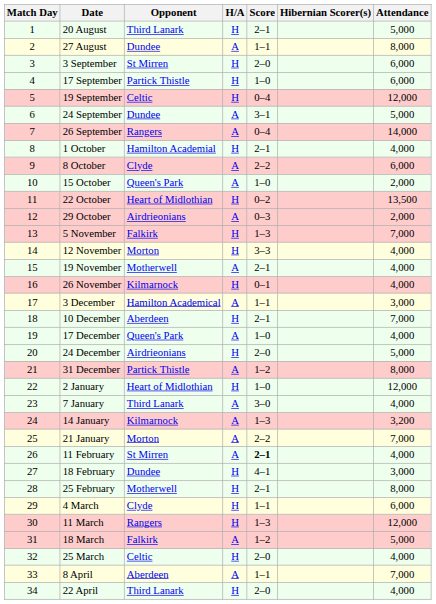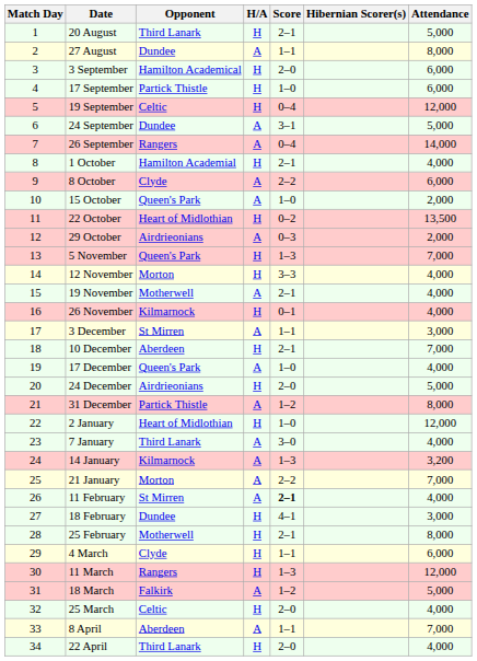 <table class="wikitable" style="text-align:center">
 <tr>
 <th>Match Day</th>
 <th>Date</th>
 <th>Opponent</th>
 <th>H/A</th>
 <th>Score</th>
 <th>Hibernian Scorer(s)</th>
 <th>Attendance</th>
 </tr>
 <tr bgcolor=#EEFFEE>
 <td>1</td>
 <td align=left>20 August</td>
 <td align=left><a href='#'>Third Lanark</a></td>
 <td><a href='#'>H</a></td>
 <td>2–1</td>
 <td align=left></td>
 <td>5,000</td>
 </tr>
 <tr bgcolor=#FFFFDD>
 <td>2</td>
 <td align=left>27 August</td>
 <td align=left><a href='#'>Dundee</a></td>
 <td><a href='#'>A</a></td>
 <td>1–1</td>
 <td align=left></td>
 <td>8,000</td>
 </tr>
 <tr bgcolor=#EEFFEE>
 <td>3</td>
 <td align=left>3 September</td>
-<td align=left><a href='#'>St Mirren</a></td>
+<td align=left><a href='#'>Hamilton Academical</a></td>
 <td><a href='#'>H</a></td>
 <td>2–0</td>
 <td align=left></td>
 <td>6,000</td>
 </tr>
 <tr bgcolor=#EEFFEE>
 <td>4</td>
 <td align=left>17 September</td>
 <td align=left><a href='#'>Partick Thistle</a></td>
 <td><a href='#'>H</a></td>
 <td>1–0</td>
 <td align=left></td>
 <td>6,000</td>
 </tr>
 <tr bgcolor=#FFCCCC>
 <td>5</td>
 <td align=left>19 September</td>
 <td align=left><a href='#'>Celtic</a></td>
 <td><a href='#'>H</a></td>
 <td>0–4</td>
 <td align=left></td>
 <td>12,000</td>
 </tr>
 <tr bgcolor=#EEFFEE>
 <td>6</td>
 <td align=left>24 September</td>
 <td align=left><a href='#'>Dundee</a></td>
 <td><a href='#'>A</a></td>
 <td>3–1</td>
 <td align=left></td>
 <td>5,000</td>
 </tr>
 <tr bgcolor=#FFCCCC>
 <td>7</td>
 <td align=left>26 September</td>
 <td align=left><a href='#'>Rangers</a></td>
 <td><a href='#'>A</a></td>
 <td>0–4</td>
 <td align=left></td>
 <td>14,000</td>
 </tr>
 <tr bgcolor=#EEFFEE>
 <td>8</td>
 <td align=left>1 October</td>
 <td align=left><a href='#'>Hamilton Academial</a></td>
 <td><a href='#'>H</a></td>
 <td>2–1</td>
 <td align=left></td>
 <td>4,000</td>
 </tr>
 <tr bgcolor=#FFCCCC>
 <td>9</td>
 <td align=left>8 October</td>
 <td align=left><a href='#'>Clyde</a></td>
 <td><a href='#'>A</a></td>
 <td>2–2</td>
 <td align=left></td>
 <td>6,000</td>
 </tr>
 <tr bgcolor=#EEFFEE>
 <td>10</td>
 <td align=left>15 October</td>
 <td align=left><a href='#'>Queen's Park</a></td>
 <td><a href='#'>A</a></td>
 <td>1–0</td>
 <td align=left></td>
 <td>2,000</td>
 </tr>
 <tr bgcolor=#FFCCCC>
 <td>11</td>
 <td align=left>22 October</td>
 <td align=left><a href='#'>Heart of Midlothian</a></td>
 <td><a href='#'>H</a></td>
 <td>0–2</td>
 <td align=left></td>
 <td>13,500</td>
 </tr>
 <tr bgcolor=#FFCCCC>
 <td>12</td>
 <td align=left>29 October</td>
 <td align=left><a href='#'>Airdrieonians</a></td>
 <td><a href='#'>A</a></td>
 <td>0–3</td>
 <td align=left></td>
 <td>2,000</td>
 </tr>
 <tr bgcolor=#FFCCCC>
 <td>13</td>
 <td align=left>5 November</td>
-<td align=left><a href='#'>Falkirk</a></td>
+<td align=left><a href='#'>Queen's Park</a></td>
 <td><a href='#'>H</a></td>
 <td>1–3</td>
 <td align=left></td>
 <td>7,000</td>
 </tr>
 <tr bgcolor=#FFFFDD>
 <td>14</td>
 <td align=left>12 November</td>
 <td align=left><a href='#'>Morton</a></td>
 <td><a href='#'>H</a></td>
 <td>3–3</td>
 <td align=left></td>
 <td>4,000</td>
 </tr>
 <tr bgcolor=#EEFFEE>
 <td>15</td>
 <td align=left>19 November</td>
 <td align=left><a href='#'>Motherwell</a></td>
 <td><a href='#'>A</a></td>
 <td>2–1</td>
 <td align=left></td>
 <td>4,000</td>
 </tr>
 <tr bgcolor=#FFCCCC>
 <td>16</td>
 <td align=left>26 November</td>
 <td align=left><a href='#'>Kilmarnock</a></td>
 <td><a href='#'>H</a></td>
 <td>0–1</td>
 <td align=left></td>
 <td>4,000</td>
 </tr>
 <tr bgcolor=#FFFFDD>
 <td>17</td>
 <td align=left>3 December</td>
-<td align=left><a href='#'>Hamilton Academical</a></td>
+<td align=left><a href='#'>St Mirren</a></td>
 <td><a href='#'>A</a></td>
 <td>1–1</td>
 <td align=left></td>
 <td>3,000</td>
 </tr>
 <tr bgcolor=#EEFFEE>
 <td>18</td>
 <td align=left>10 December</td>
 <td align=left><a href='#'>Aberdeen</a></td>
 <td><a href='#'>H</a></td>
 <td>2–1</td>
 <td align=left></td>
 <td>7,000</td>
 </tr>
 <tr bgcolor=#EEFFEE>
 <td>19</td>
 <td align=left>17 December</td>
 <td align=left><a href='#'>Queen's Park</a></td>
 <td><a href='#'>A</a></td>
 <td>1–0</td>
 <td align=left></td>
 <td>4,000</td>
 </tr>
 <tr bgcolor=#EEFFEE>
 <td>20</td>
 <td align=left>24 December</td>
 <td align=left><a href='#'>Airdrieonians</a></td>
 <td><a href='#'>H</a></td>
 <td>2–0</td>
 <td align=left></td>
 <td>5,000</td>
 </tr>
 <tr bgcolor=#FFCCCC>
 <td>21</td>
 <td align=left>31 December</td>
 <td align=left><a href='#'>Partick Thistle</a></td>
 <td><a href='#'>A</a></td>
 <td>1–2</td>
 <td align=left></td>
 <td>8,000</td>
 </tr>
 <tr bgcolor=#EEFFEE>
 <td>22</td>
 <td align=left>2 January</td>
 <td align=left><a href='#'>Heart of Midlothian</a></td>
 <td><a href='#'>H</a></td>
 <td>1–0</td>
 <td align=left></td>
 <td>12,000</td>
 </tr>
 <tr bgcolor=#EEFFEE>
 <td>23</td>
 <td align=left>7 January</td>
 <td align=left><a href='#'>Third Lanark</a></td>
 <td><a href='#'>A</a></td>
 <td>3–0</td>
 <td align=left></td>
 <td>4,000</td>
 </tr>
 <tr bgcolor=#FFCCCC>
 <td>24</td>
 <td align=left>14 January</td>
 <td align=left><a href='#'>Kilmarnock</a></td>
 <td><a href='#'>A</a></td>
 <td>1–3</td>
 <td align=left></td>
 <td>3,200</td>
 </tr>
 <tr bgcolor=#FFFFDD>
 <td>25</td>
 <td align=left>21 January</td>
 <td align=left><a href='#'>Morton</a></td>
 <td><a href='#'>A</a></td>
 <td>2–2</td>
 <td align=left></td>
 <td>7,000</td>
 </tr>
 <tr bgcolor=#EEFFEE>
 <td>26</td>
 <td align=left>11 February</td>
 <td align=left><a href='#'>St Mirren</a></td>
 <td><a href='#'>A</a></td>
 <td><strong>2–1</strong></td>
 <td align=left></td>
 <td>4,000</td>
 </tr>
 <tr bgcolor=#EEFFEE>
 <td>27</td>
 <td align=left>18 February</td>
 <td align=left><a href='#'>Dundee</a></td>
 <td><a href='#'>H</a></td>
 <td>4–1</td>
 <td align=left></td>
 <td>3,000</td>
 </tr>
 <tr bgcolor=#EEFFEE>
 <td>28</td>
 <td align=left>25 February</td>
 <td align=left><a href='#'>Motherwell</a></td>
 <td><a href='#'>H</a></td>
 <td>2–1</td>
 <td align=left></td>
 <td>8,000</td>
 </tr>
 <tr bgcolor=#FFFFDD>
 <td>29</td>
 <td align=left>4 March</td>
 <td align=left><a href='#'>Clyde</a></td>
 <td><a href='#'>H</a></td>
 <td>1–1</td>
 <td align=left></td>
 <td>6,000</td>
 </tr>
 <tr bgcolor=#FFCCCC>
 <td>30</td>
 <td align=left>11 March</td>
 <td align=left><a href='#'>Rangers</a></td>
 <td><a href='#'>H</a></td>
 <td>1–3</td>
 <td align=left></td>
 <td>12,000</td>
 </tr>
 <tr bgcolor=#FFCCCC>
 <td>31</td>
 <td align=left>18 March</td>
 <td align=left><a href='#'>Falkirk</a></td>
 <td><a href='#'>A</a></td>
 <td>1–2</td>
 <td align=left></td>
 <td>5,000</td>
 </tr>
 <tr bgcolor=#EEFFEE>
 <td>32</td>
 <td align=left>25 March</td>
 <td align=left><a href='#'>Celtic</a></td>
 <td><a href='#'>H</a></td>
 <td>2–0</td>
 <td align=left></td>
 <td>4,000</td>
 </tr>
 <tr bgcolor=#FFFFDD>
 <td>33</td>
 <td align=left>8 April</td>
 <td align=left><a href='#'>Aberdeen</a></td>
 <td><a href='#'>A</a></td>
 <td>1–1</td>
 <td align=left></td>
 <td>7,000</td>
 </tr>
 <tr bgcolor=#EEFFEE>
 <td>34</td>
 <td align=left>22 April</td>
 <td align=left><a href='#'>Third Lanark</a></td>
 <td><a href='#'>H</a></td>
 <td>2–0</td>
 <td align=left></td>
 <td>4,000</td>
 </tr>
 </table>
